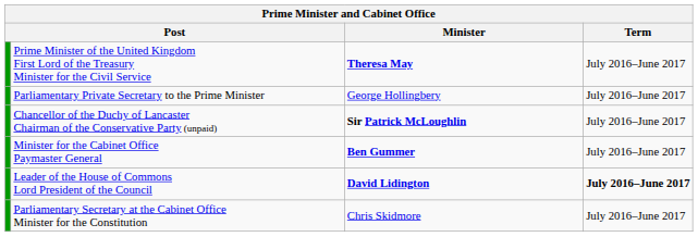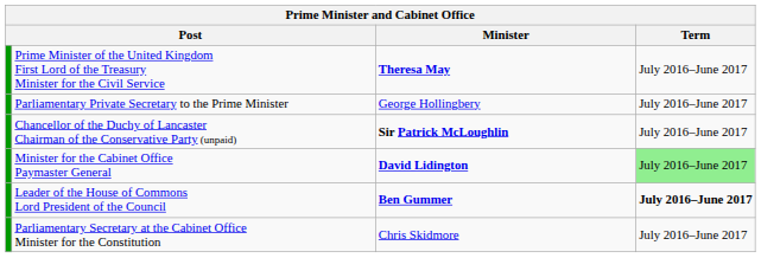 <table class="wikitable">
 <tr>
 <th colspan=5>Prime Minister and Cabinet Office</th>
 </tr>
 <tr>
 <th colspan=2>Post</th>
 <th>Minister</th>
 <th>Term</th>
 </tr>
 <tr>
 <td style="width:1px; background:#090;"></td>
 <td style="width: 450px;"><a href='#'>Prime Minister of the United Kingdom</a><br><a href='#'>First Lord of the Treasury</a><br><a href='#'>Minister for the Civil Service</a></td>
 <td style="width: 320px;"><strong><a href='#'>Theresa May</a></strong></td>
 <td>July 2016–June 2017</td>
 </tr>
 <tr>
 <td style="width:1px; background:#090;"></td>
 <td><a href='#'>Parliamentary Private Secretary</a> to the Prime Minister</td>
 <td><a href='#'>George Hollingbery</a></td>
 <td>July 2016–June 2017</td>
 </tr>
 <tr>
 <td style="width:1px; background:#090;"></td>
 <td style="width: 450px;"><a href='#'>Chancellor of the Duchy of Lancaster</a><br><a href='#'>Chairman of the Conservative Party</a><small> (unpaid)</small></td>
 <td style="width: 320px;"><strong>Sir <a href='#'>Patrick McLoughlin</a></strong></td>
 <td>July 2016–June 2017</td>
 </tr>
 <tr>
 <td style="width:1px; background:#090;"></td>
 <td style="width: 450px;"><a href='#'>Minister for the Cabinet Office</a><br><a href='#'>Paymaster General</a></td>
-<td><strong><a href='#'>Ben Gummer</a></strong></td>
-<td>July 2016–June 2017</td>
+<td><strong><a href='#'>David Lidington</a></strong></td>
+<td style="background: lightgreen;">July 2016–June 2017</td>
 </tr>
 <tr>
 <td style="width:1px; background:#090;"></td>
 <td style="width: 450px;"><a href='#'>Leader of the House of Commons</a><br><a href='#'>Lord President of the Council</a></td>
-<td><strong><a href='#'>David Lidington</a></strong></td>
+<td><strong><a href='#'>Ben Gummer</a></strong></td>
 <td><strong>July 2016–June 2017</strong></td>
 </tr>
 <tr>
 <td style="width:1px; background:#090;"></td>
 <td><a href='#'>Parliamentary Secretary at the Cabinet Office</a> <br> Minister for the Constitution</td>
 <td><a href='#'>Chris Skidmore</a></td>
 <td>July 2016–June 2017</td>
 </tr>
 </table>
